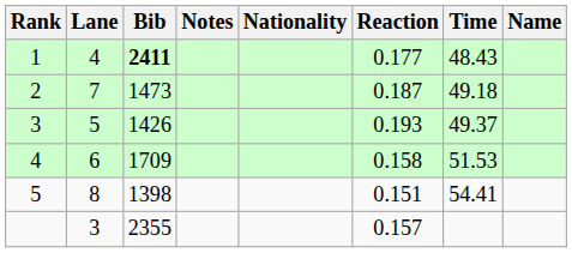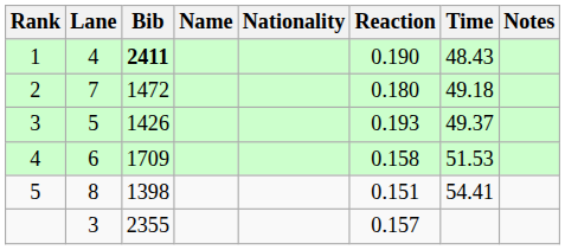 <table class="wikitable sortable" style="text-align:center">
 <tr>
 <th>Rank</th>
 <th>Lane</th>
 <th>Bib</th>
-<th>Notes</th>
+<th>Name</th>
 <th>Nationality</th>
 <th>Reaction</th>
 <th>Time</th>
-<th>Name</th>
+<th>Notes</th>
 </tr>
 <tr bgcolor=ccffcc>
 <td>1</td>
 <td>4</td>
 <td><strong>2411</strong></td>
+<td align=left></td>
+<td align=left></td>
+<td>0.190</td>
+<td>48.43</td>
 <td><strong></strong></td>
-<td align=left></td>
-<td>0.177</td>
-<td>48.43</td>
-<td align=left></td>
 </tr>
 <tr bgcolor=ccffcc>
 <td>2</td>
 <td>7</td>
-<td>1473</td>
+<td>1472</td>
+<td align=left></td>
+<td align=left></td>
+<td>0.180</td>
+<td>49.18</td>
 <td><strong></strong></td>
-<td align=left></td>
-<td>0.187</td>
-<td>49.18</td>
-<td align=left></td>
 </tr>
 <tr bgcolor=ccffcc>
 <td>3</td>
 <td>5</td>
 <td>1426</td>
-<td><strong></strong></td>
+<td align=left></td>
 <td align=left></td>
 <td>0.193</td>
 <td>49.37</td>
-<td align=left></td>
+<td><strong></strong></td>
 </tr>
 <tr bgcolor=ccffcc>
 <td>4</td>
 <td>6</td>
 <td>1709</td>
-<td><strong></strong></td>
+<td align=left></td>
 <td align=left></td>
 <td>0.158</td>
 <td>51.53</td>
-<td align=left></td>
+<td><strong></strong></td>
 </tr>
 <tr>
 <td>5</td>
 <td>8</td>
 <td>1398</td>
-<td></td>
+<td align=left></td>
 <td align=left></td>
 <td>0.151</td>
 <td>54.41</td>
-<td align=left></td>
+<td></td>
 </tr>
 <tr>
 <td></td>
 <td>3</td>
 <td>2355</td>
-<td><strong></strong></td>
+<td align=left></td>
 <td align=left></td>
 <td>0.157</td>
 <td></td>
-<td align=left></td>
+<td><strong></strong></td>
 </tr>
 </table>
